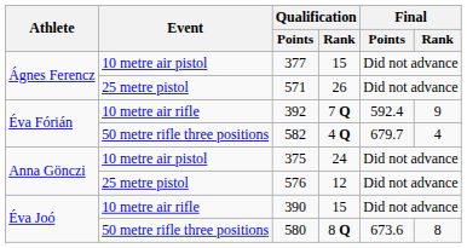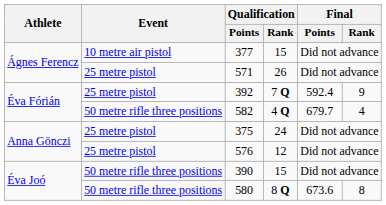 <table class="wikitable" style="font-size:90%">
 <tr>
 <th rowspan="2">Athlete</th>
 <th rowspan="2">Event</th>
 <th colspan=2>Qualification</th>
 <th colspan=2>Final</th>
 </tr>
 <tr style="font-size:95%">
 <th>Points</th>
 <th>Rank</th>
 <th>Points</th>
 <th>Rank</th>
 </tr>
 <tr align=center>
 <td align=left rowspan=2><a href='#'>Ágnes Ferencz</a></td>
 <td align=left><a href='#'>10 metre air pistol</a></td>
 <td>377</td>
 <td>15</td>
 <td colspan=2>Did not advance</td>
 </tr>
 <tr align=center>
 <td align=left><a href='#'>25 metre pistol</a></td>
 <td>571</td>
 <td>26</td>
 <td colspan=2>Did not advance</td>
 </tr>
 <tr align=center>
 <td align=left rowspan=2><a href='#'>Éva Fórián</a></td>
-<td align=left><a href='#'>10 metre air rifle</a></td>
+<td align=left><a href='#'>25 metre pistol</a></td>
 <td>392</td>
 <td>7 <strong>Q</strong></td>
 <td>592.4</td>
 <td>9</td>
 </tr>
 <tr align=center>
 <td align=left><a href='#'>50 metre rifle three positions</a></td>
 <td>582</td>
 <td>4 <strong>Q</strong></td>
 <td>679.7</td>
 <td>4</td>
 </tr>
 <tr align=center>
 <td align=left rowspan=2><a href='#'>Anna Gönczi</a></td>
-<td align=left><a href='#'>10 metre air pistol</a></td>
+<td align=left><a href='#'>25 metre pistol</a></td>
 <td>375</td>
 <td>24</td>
 <td colspan=2>Did not advance</td>
 </tr>
 <tr align=center>
 <td align=left><a href='#'>25 metre pistol</a></td>
 <td>576</td>
 <td>12</td>
 <td colspan=2>Did not advance</td>
 </tr>
 <tr align=center>
 <td align=left rowspan=2><a href='#'>Éva Joó</a></td>
-<td align=left><a href='#'>10 metre air rifle</a></td>
+<td align=left><a href='#'>50 metre rifle three positions</a></td>
 <td>390</td>
 <td>15</td>
 <td colspan=2>Did not advance</td>
 </tr>
 <tr align=center>
 <td align=left><a href='#'>50 metre rifle three positions</a></td>
 <td>580</td>
 <td>8 <strong>Q</strong></td>
 <td>673.6</td>
 <td>8</td>
 </tr>
 </table>
